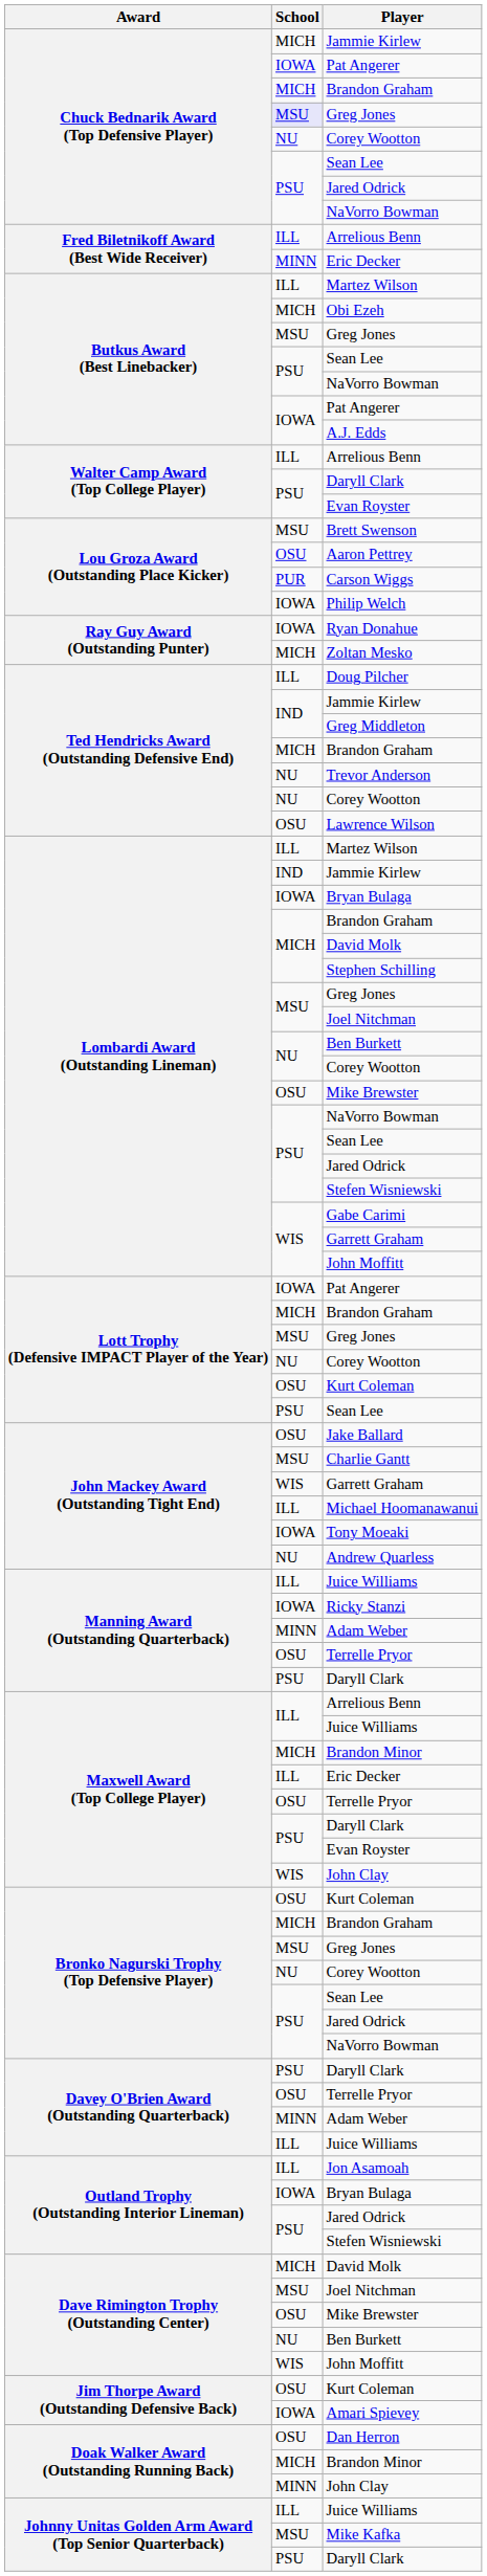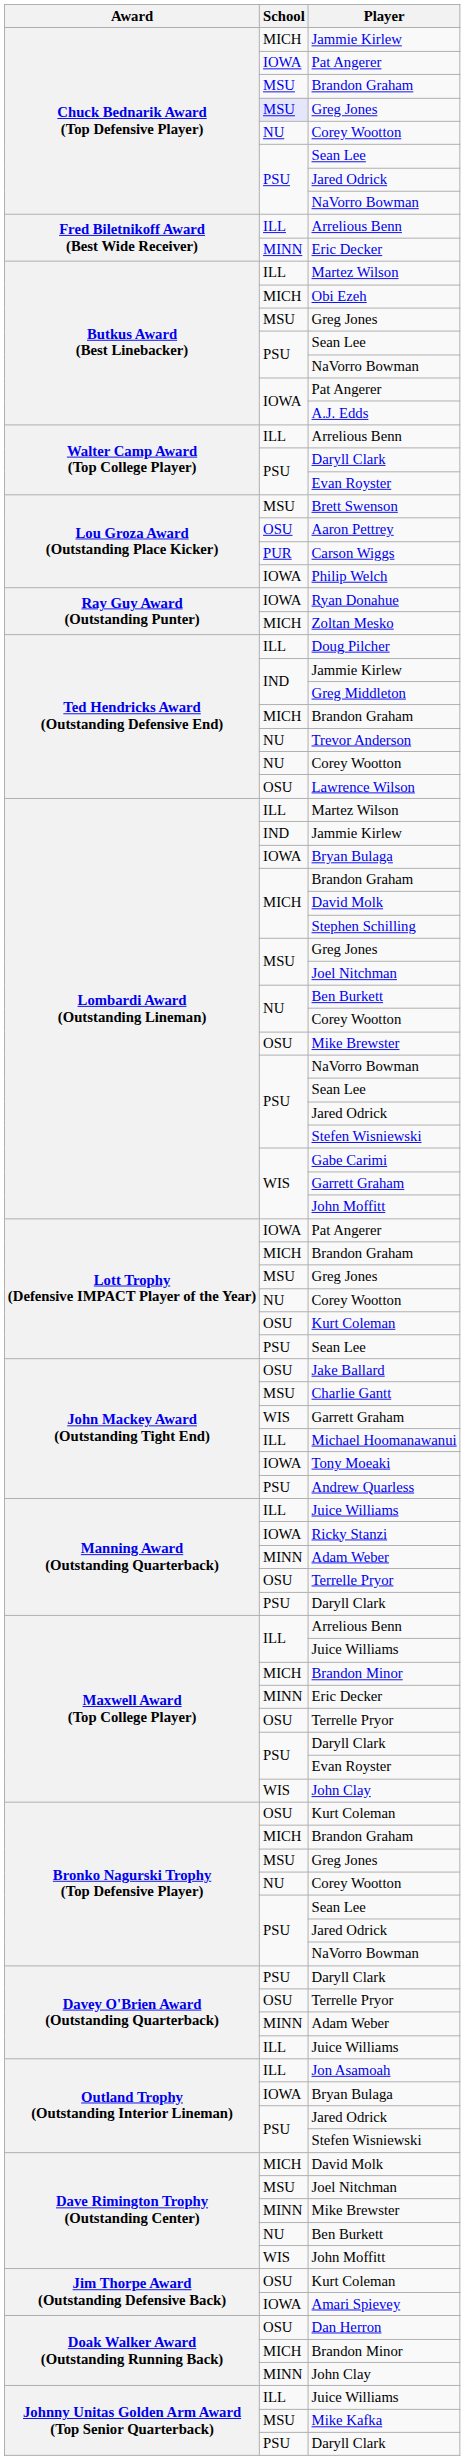 <table class="wikitable">
 <tr>
 <th>Award</th>
 <th>School</th>
 <th>Player</th>
 </tr>
 <tr>
 <th rowspan="8"><a href='#'>Chuck Bednarik Award</a><br>(Top Defensive Player)</th>
 <td>MICH</td>
 <td><a href='#'>Jammie Kirlew</a></td>
 </tr>
 <tr>
 <td><a href='#'>IOWA</a></td>
 <td><a href='#'>Pat Angerer</a></td>
 </tr>
 <tr>
-<td><a href='#'>MICH</a></td>
+<td><a href='#'>MSU</a></td>
 <td><a href='#'>Brandon Graham</a></td>
 </tr>
 <tr>
 <td style="background: lavender;"><a href='#'>MSU</a></td>
 <td><a href='#'>Greg Jones</a></td>
 </tr>
 <tr>
 <td><a href='#'>NU</a></td>
 <td><a href='#'>Corey Wootton</a></td>
 </tr>
 <tr>
 <td rowspan="3"><a href='#'>PSU</a></td>
 <td><a href='#'>Sean Lee</a></td>
 </tr>
 <tr>
 <td><a href='#'>Jared Odrick</a></td>
 </tr>
 <tr>
 <td><a href='#'>NaVorro Bowman</a></td>
 </tr>
 <tr>
 <th rowspan="2"><a href='#'>Fred Biletnikoff Award</a><br>(Best Wide Receiver)</th>
 <td><a href='#'>ILL</a></td>
 <td><a href='#'>Arrelious Benn</a></td>
 </tr>
 <tr>
 <td><a href='#'>MINN</a></td>
 <td><a href='#'>Eric Decker</a></td>
 </tr>
 <tr>
 <th rowspan="7"><a href='#'>Butkus Award</a><br>(Best Linebacker)</th>
 <td>ILL</td>
 <td><a href='#'>Martez Wilson</a></td>
 </tr>
 <tr>
 <td>MICH</td>
 <td><a href='#'>Obi Ezeh</a></td>
 </tr>
 <tr>
 <td>MSU</td>
 <td>Greg Jones</td>
 </tr>
 <tr>
 <td rowspan="2">PSU</td>
 <td>Sean Lee</td>
 </tr>
 <tr>
 <td>NaVorro Bowman</td>
 </tr>
 <tr>
 <td rowspan="2">IOWA</td>
 <td>Pat Angerer</td>
 </tr>
 <tr>
 <td><a href='#'>A.J. Edds</a></td>
 </tr>
 <tr>
 <th rowspan="3"><a href='#'>Walter Camp Award</a><br>(Top College Player)</th>
 <td>ILL</td>
 <td>Arrelious Benn</td>
 </tr>
 <tr>
 <td rowspan="2">PSU</td>
 <td><a href='#'>Daryll Clark</a></td>
 </tr>
 <tr>
 <td><a href='#'>Evan Royster</a></td>
 </tr>
 <tr>
 <th rowspan="4"><a href='#'>Lou Groza Award</a><br>(Outstanding Place Kicker)</th>
 <td>MSU</td>
 <td><a href='#'>Brett Swenson</a></td>
 </tr>
 <tr>
 <td><a href='#'>OSU</a></td>
 <td><a href='#'>Aaron Pettrey</a></td>
 </tr>
 <tr>
 <td><a href='#'>PUR</a></td>
 <td><a href='#'>Carson Wiggs</a></td>
 </tr>
 <tr>
 <td>IOWA</td>
 <td><a href='#'>Philip Welch</a></td>
 </tr>
 <tr>
 <th rowspan="2"><a href='#'>Ray Guy Award</a><br>(Outstanding Punter)</th>
 <td>IOWA</td>
 <td><a href='#'>Ryan Donahue</a></td>
 </tr>
 <tr>
 <td>MICH</td>
 <td><a href='#'>Zoltan Mesko</a></td>
 </tr>
 <tr>
 <th rowspan="7"><a href='#'>Ted Hendricks Award</a><br>(Outstanding Defensive End)</th>
 <td>ILL</td>
 <td><a href='#'>Doug Pilcher</a></td>
 </tr>
 <tr>
 <td rowspan="2">IND</td>
 <td>Jammie Kirlew</td>
 </tr>
 <tr>
 <td><a href='#'>Greg Middleton</a></td>
 </tr>
 <tr>
 <td>MICH</td>
 <td>Brandon Graham</td>
 </tr>
 <tr>
 <td>NU</td>
 <td><a href='#'>Trevor Anderson</a></td>
 </tr>
 <tr>
 <td>NU</td>
 <td>Corey Wootton</td>
 </tr>
 <tr>
 <td>OSU</td>
 <td><a href='#'>Lawrence Wilson</a></td>
 </tr>
 <tr>
 <th rowspan="18"><a href='#'>Lombardi Award</a><br>(Outstanding Lineman)</th>
 <td>ILL</td>
 <td>Martez Wilson</td>
 </tr>
 <tr>
 <td>IND</td>
 <td>Jammie Kirlew</td>
 </tr>
 <tr>
 <td>IOWA</td>
 <td><a href='#'>Bryan Bulaga</a></td>
 </tr>
 <tr>
 <td rowspan="3">MICH</td>
 <td>Brandon Graham</td>
 </tr>
 <tr>
 <td><a href='#'>David Molk</a></td>
 </tr>
 <tr>
 <td><a href='#'>Stephen Schilling</a></td>
 </tr>
 <tr>
 <td rowspan="2">MSU</td>
 <td>Greg Jones</td>
 </tr>
 <tr>
 <td><a href='#'>Joel Nitchman</a></td>
 </tr>
 <tr>
 <td rowspan="2">NU</td>
 <td><a href='#'>Ben Burkett</a></td>
 </tr>
 <tr>
 <td>Corey Wootton</td>
 </tr>
 <tr>
 <td>OSU</td>
 <td><a href='#'>Mike Brewster</a></td>
 </tr>
 <tr>
 <td rowspan="4">PSU</td>
 <td>NaVorro Bowman</td>
 </tr>
 <tr>
 <td>Sean Lee</td>
 </tr>
 <tr>
 <td>Jared Odrick</td>
 </tr>
 <tr>
 <td><a href='#'>Stefen Wisniewski</a></td>
 </tr>
 <tr>
 <td rowspan="3">WIS</td>
 <td><a href='#'>Gabe Carimi</a></td>
 </tr>
 <tr>
 <td><a href='#'>Garrett Graham</a></td>
 </tr>
 <tr>
 <td><a href='#'>John Moffitt</a></td>
 </tr>
 <tr>
 <th rowspan="6"><a href='#'>Lott Trophy</a><br>(Defensive IMPACT Player of the Year)</th>
 <td>IOWA</td>
 <td>Pat Angerer</td>
 </tr>
 <tr>
 <td>MICH</td>
 <td>Brandon Graham</td>
 </tr>
 <tr>
 <td>MSU</td>
 <td>Greg Jones</td>
 </tr>
 <tr>
 <td>NU</td>
 <td>Corey Wootton</td>
 </tr>
 <tr>
 <td>OSU</td>
 <td><a href='#'>Kurt Coleman</a></td>
 </tr>
 <tr>
 <td>PSU</td>
 <td>Sean Lee</td>
 </tr>
 <tr>
 <th rowspan="6"><a href='#'>John Mackey Award</a><br>(Outstanding Tight End)</th>
 <td>OSU</td>
 <td><a href='#'>Jake Ballard</a></td>
 </tr>
 <tr>
 <td>MSU</td>
 <td><a href='#'>Charlie Gantt</a></td>
 </tr>
 <tr>
 <td>WIS</td>
 <td>Garrett Graham</td>
 </tr>
 <tr>
 <td>ILL</td>
 <td><a href='#'>Michael Hoomanawanui</a></td>
 </tr>
 <tr>
 <td>IOWA</td>
 <td><a href='#'>Tony Moeaki</a></td>
 </tr>
 <tr>
-<td>NU</td>
+<td>PSU</td>
 <td><a href='#'>Andrew Quarless</a></td>
 </tr>
 <tr>
 <th rowspan="5"><a href='#'>Manning Award</a><br>(Outstanding Quarterback)</th>
 <td>ILL</td>
 <td><a href='#'>Juice Williams</a></td>
 </tr>
 <tr>
 <td>IOWA</td>
 <td><a href='#'>Ricky Stanzi</a></td>
 </tr>
 <tr>
 <td>MINN</td>
 <td><a href='#'>Adam Weber</a></td>
 </tr>
 <tr>
 <td>OSU</td>
 <td><a href='#'>Terrelle Pryor</a></td>
 </tr>
 <tr>
 <td>PSU</td>
 <td>Daryll Clark</td>
 </tr>
 <tr>
 <th rowspan="8"><a href='#'>Maxwell Award</a><br>(Top College Player)</th>
 <td rowspan="2">ILL</td>
 <td>Arrelious Benn</td>
 </tr>
 <tr>
 <td>Juice Williams</td>
 </tr>
 <tr>
 <td>MICH</td>
 <td><a href='#'>Brandon Minor</a></td>
 </tr>
 <tr>
-<td>ILL</td>
+<td>MINN</td>
 <td>Eric Decker</td>
 </tr>
 <tr>
 <td>OSU</td>
 <td>Terrelle Pryor</td>
 </tr>
 <tr>
 <td rowspan="2">PSU</td>
 <td>Daryll Clark</td>
 </tr>
 <tr>
 <td>Evan Royster</td>
 </tr>
 <tr>
 <td>WIS</td>
 <td><a href='#'>John Clay</a></td>
 </tr>
 <tr>
 <th rowspan="7"><a href='#'>Bronko Nagurski Trophy</a><br>(Top Defensive Player)</th>
 <td>OSU</td>
 <td>Kurt Coleman</td>
 </tr>
 <tr>
 <td>MICH</td>
 <td>Brandon Graham</td>
 </tr>
 <tr>
 <td>MSU</td>
 <td>Greg Jones</td>
 </tr>
 <tr>
 <td>NU</td>
 <td>Corey Wootton</td>
 </tr>
 <tr>
 <td rowspan="3">PSU</td>
 <td>Sean Lee</td>
 </tr>
 <tr>
 <td>Jared Odrick</td>
 </tr>
 <tr>
 <td>NaVorro Bowman</td>
 </tr>
 <tr>
 <th rowspan="4"><a href='#'>Davey O'Brien Award</a><br>(Outstanding Quarterback)</th>
 <td>PSU</td>
 <td>Daryll Clark</td>
 </tr>
 <tr>
 <td>OSU</td>
 <td>Terrelle Pryor</td>
 </tr>
 <tr>
 <td>MINN</td>
 <td>Adam Weber</td>
 </tr>
 <tr>
 <td>ILL</td>
 <td>Juice Williams</td>
 </tr>
 <tr>
 <th rowspan="4"><a href='#'>Outland Trophy</a><br>(Outstanding Interior Lineman)</th>
 <td>ILL</td>
 <td><a href='#'>Jon Asamoah</a></td>
 </tr>
 <tr>
 <td>IOWA</td>
 <td>Bryan Bulaga</td>
 </tr>
 <tr>
 <td rowspan="2">PSU</td>
 <td>Jared Odrick</td>
 </tr>
 <tr>
 <td>Stefen Wisniewski</td>
 </tr>
 <tr>
 <th rowspan="5"><a href='#'>Dave Rimington Trophy</a><br>(Outstanding Center)</th>
 <td>MICH</td>
 <td>David Molk</td>
 </tr>
 <tr>
 <td>MSU</td>
 <td>Joel Nitchman</td>
 </tr>
 <tr>
-<td>OSU</td>
+<td>MINN</td>
 <td>Mike Brewster</td>
 </tr>
 <tr>
 <td>NU</td>
 <td>Ben Burkett</td>
 </tr>
 <tr>
 <td>WIS</td>
 <td>John Moffitt</td>
 </tr>
 <tr>
 <th rowspan="2"><a href='#'>Jim Thorpe Award</a><br>(Outstanding Defensive Back)</th>
 <td>OSU</td>
 <td>Kurt Coleman</td>
 </tr>
 <tr>
 <td>IOWA</td>
 <td><a href='#'>Amari Spievey</a></td>
 </tr>
 <tr>
 <th rowspan="3"><a href='#'>Doak Walker Award</a><br>(Outstanding Running Back)</th>
 <td>OSU</td>
 <td><a href='#'>Dan Herron</a></td>
 </tr>
 <tr>
 <td>MICH</td>
 <td>Brandon Minor</td>
 </tr>
 <tr>
 <td>MINN</td>
 <td>John Clay</td>
 </tr>
 <tr>
 <th rowspan="3"><a href='#'>Johnny Unitas Golden Arm Award</a><br>(Top Senior Quarterback)</th>
 <td>ILL</td>
 <td>Juice Williams</td>
 </tr>
 <tr>
 <td>MSU</td>
 <td><a href='#'>Mike Kafka</a></td>
 </tr>
 <tr>
 <td>PSU</td>
 <td>Daryll Clark</td>
 </tr>
 </table>
